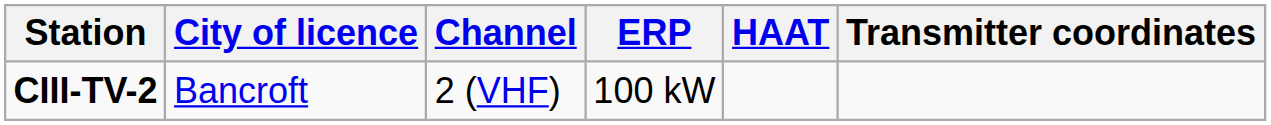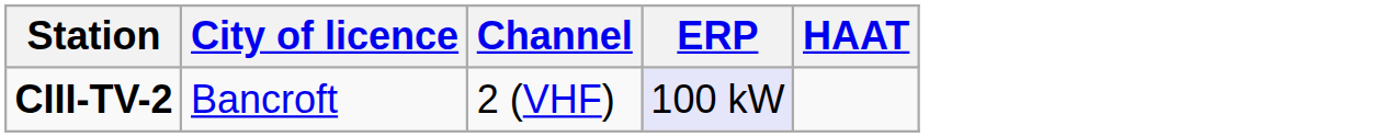 <table class="wikitable">
 <tr>
 <th>Station</th>
 <th><a href='#'>City of licence</a></th>
 <th><a href='#'>Channel</a><br></th>
 <th><a href='#'>ERP</a></th>
 <th><a href='#'>HAAT</a></th>
-<th>Transmitter coordinates</th>
 </tr>
 <tr style="vertical-align: top; text-align: left;">
 <td><strong>CIII-TV-2</strong></td>
 <td><a href='#'>Bancroft</a></td>
 <td>2 (<a href='#'>VHF</a>)</td>
-<td>100 kW</td>
-<td></td>
+<td style="background: lavender;">100 kW</td>
 <td></td>
 </tr>
 </table>
